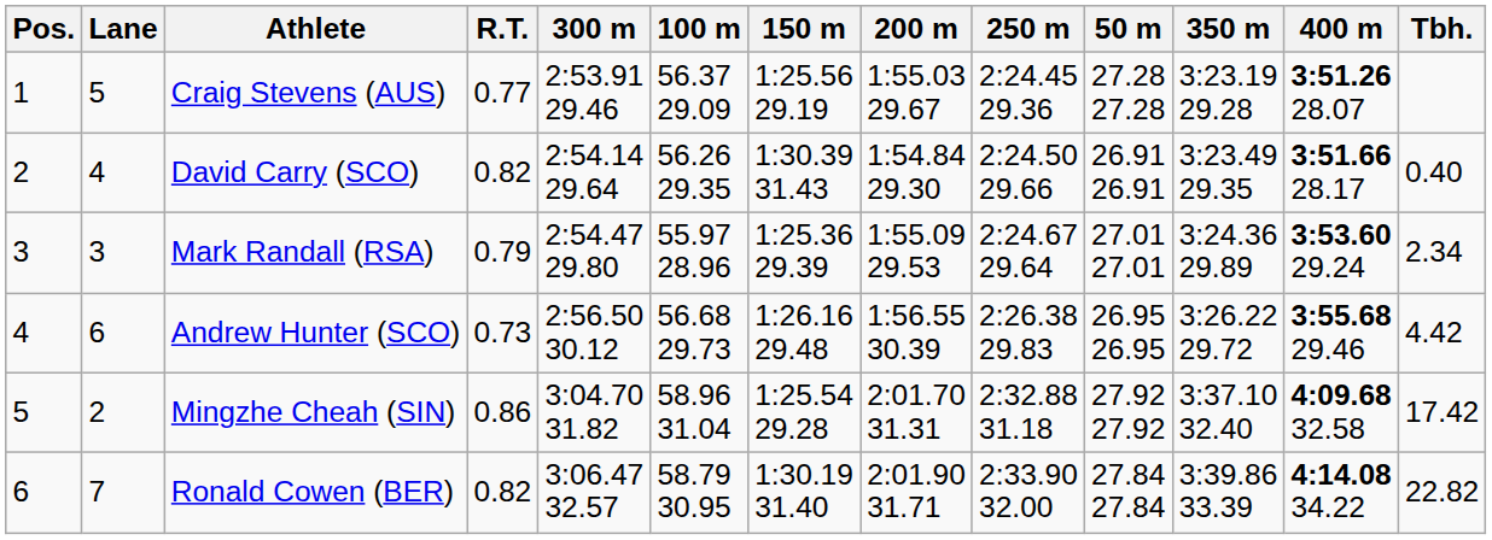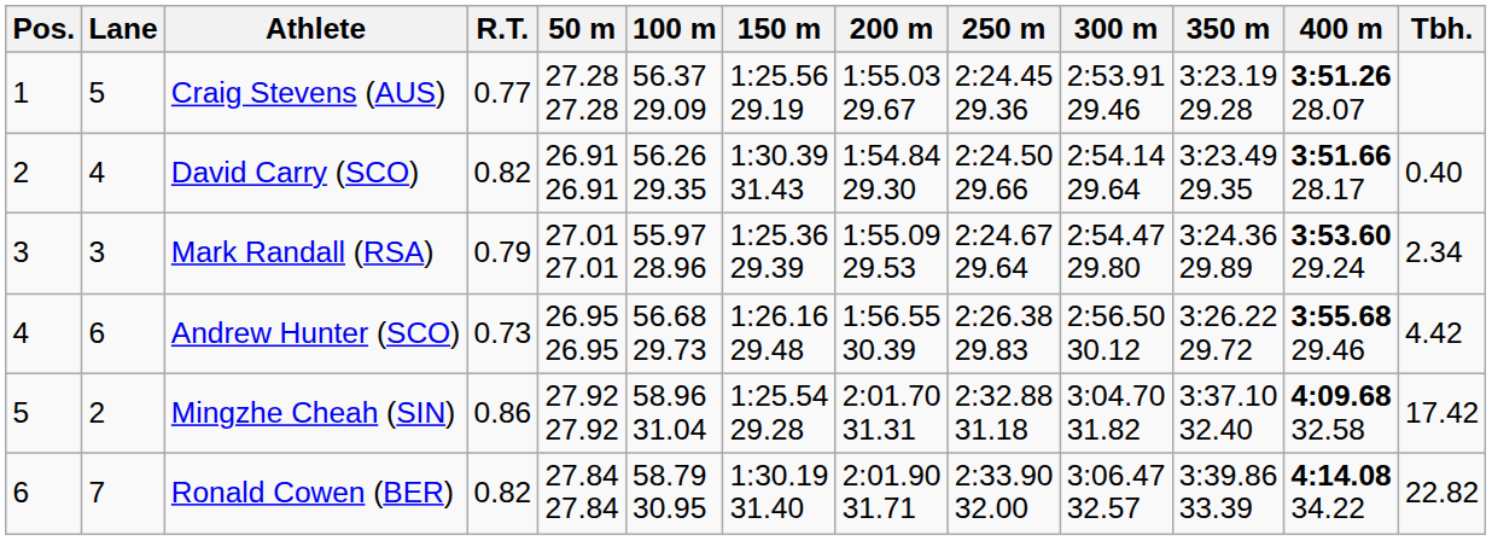 <table class="wikitable">
 <tr>
 <th>Pos.</th>
 <th>Lane</th>
 <th>Athlete</th>
 <th>R.T.</th>
-<th>300 m</th>
+<th>50 m</th>
 <th>100 m</th>
 <th>150 m</th>
 <th>200 m</th>
 <th>250 m</th>
-<th>50 m</th>
+<th>300 m</th>
 <th>350 m</th>
 <th>400 m</th>
 <th>Tbh.</th>
 </tr>
 <tr>
 <td>1</td>
 <td>5</td>
 <td> <a href='#'>Craig Stevens</a> (<a href='#'>AUS</a>)</td>
 <td>0.77</td>
-<td>2:53.91<br>29.46</td>
+<td>27.28<br>27.28</td>
 <td>56.37<br>29.09</td>
 <td>1:25.56<br>29.19</td>
 <td>1:55.03<br>29.67</td>
 <td>2:24.45<br>29.36</td>
-<td>27.28<br>27.28</td>
+<td>2:53.91<br>29.46</td>
 <td>3:23.19<br>29.28</td>
 <td><strong>3:51.26</strong><br>28.07</td>
 <td> </td>
 </tr>
 <tr>
 <td>2</td>
 <td>4</td>
 <td> <a href='#'>David Carry</a> (<a href='#'>SCO</a>)</td>
 <td>0.82</td>
-<td>2:54.14<br>29.64</td>
+<td>26.91<br>26.91</td>
 <td>56.26<br>29.35</td>
 <td>1:30.39<br>31.43</td>
 <td>1:54.84<br>29.30</td>
 <td>2:24.50<br>29.66</td>
-<td>26.91<br>26.91</td>
+<td>2:54.14<br>29.64</td>
 <td>3:23.49<br>29.35</td>
 <td><strong>3:51.66</strong><br>28.17</td>
 <td>0.40</td>
 </tr>
 <tr>
 <td>3</td>
 <td>3</td>
 <td> <a href='#'>Mark Randall</a> (<a href='#'>RSA</a>)</td>
 <td>0.79</td>
-<td>2:54.47<br>29.80</td>
+<td>27.01<br>27.01</td>
 <td>55.97<br>28.96</td>
 <td>1:25.36<br>29.39</td>
 <td>1:55.09<br>29.53</td>
 <td>2:24.67<br>29.64</td>
-<td>27.01<br>27.01</td>
+<td>2:54.47<br>29.80</td>
 <td>3:24.36<br>29.89</td>
 <td><strong>3:53.60</strong><br>29.24</td>
 <td>2.34</td>
 </tr>
 <tr>
 <td>4</td>
 <td>6</td>
 <td> <a href='#'>Andrew Hunter</a> (<a href='#'>SCO</a>)</td>
 <td>0.73</td>
-<td>2:56.50<br>30.12</td>
+<td>26.95<br>26.95</td>
 <td>56.68<br>29.73</td>
 <td>1:26.16<br>29.48</td>
 <td>1:56.55<br>30.39</td>
 <td>2:26.38<br>29.83</td>
-<td>26.95<br>26.95</td>
+<td>2:56.50<br>30.12</td>
 <td>3:26.22<br>29.72</td>
 <td><strong>3:55.68</strong><br>29.46</td>
 <td>4.42</td>
 </tr>
 <tr>
 <td>5</td>
 <td>2</td>
 <td> <a href='#'>Mingzhe Cheah</a> (<a href='#'>SIN</a>)</td>
 <td>0.86</td>
-<td>3:04.70<br>31.82</td>
+<td>27.92<br>27.92</td>
 <td>58.96<br>31.04</td>
 <td>1:25.54<br>29.28</td>
 <td>2:01.70<br>31.31</td>
 <td>2:32.88<br>31.18</td>
-<td>27.92<br>27.92</td>
+<td>3:04.70<br>31.82</td>
 <td>3:37.10<br>32.40</td>
 <td><strong>4:09.68</strong><br>32.58</td>
 <td>17.42</td>
 </tr>
 <tr>
 <td>6</td>
 <td>7</td>
 <td> <a href='#'>Ronald Cowen</a> (<a href='#'>BER</a>)</td>
 <td>0.82</td>
-<td>3:06.47<br>32.57</td>
+<td>27.84<br>27.84</td>
 <td>58.79<br>30.95</td>
 <td>1:30.19<br>31.40</td>
 <td>2:01.90<br>31.71</td>
 <td>2:33.90<br>32.00</td>
-<td>27.84<br>27.84</td>
+<td>3:06.47<br>32.57</td>
 <td>3:39.86<br>33.39</td>
 <td><strong>4:14.08</strong><br>34.22</td>
 <td>22.82</td>
 </tr>
 </table>
